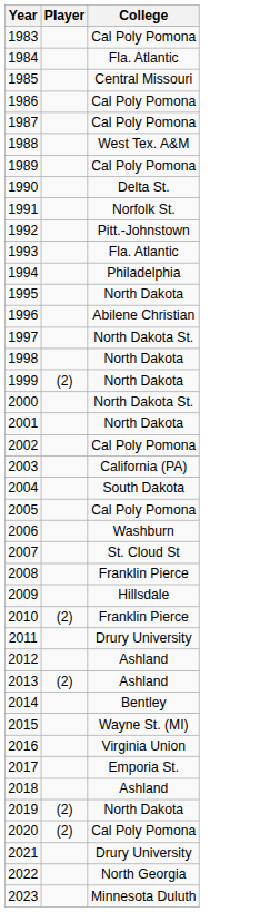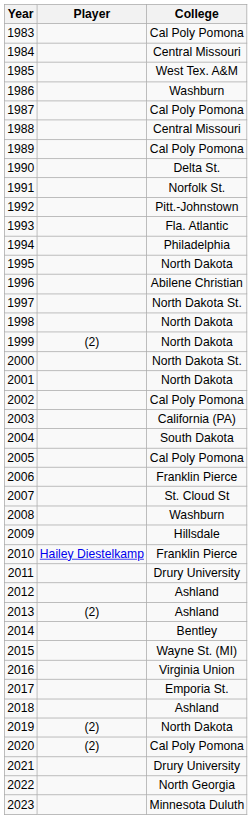 <table class="wikitable sortable" style="text-align:center">
 <tr>
 <th>Year</th>
 <th>Player</th>
 <th>College</th>
 </tr>
 <tr>
 <td>1983</td>
 <td></td>
 <td>Cal Poly Pomona</td>
 </tr>
 <tr>
 <td>1984</td>
 <td></td>
-<td>Fla. Atlantic</td>
+<td>Central Missouri</td>
 </tr>
 <tr>
 <td>1985</td>
 <td></td>
-<td>Central Missouri</td>
+<td>West Tex. A&M</td>
 </tr>
 <tr>
 <td>1986</td>
 <td></td>
-<td>Cal Poly Pomona</td>
+<td>Washburn</td>
 </tr>
 <tr>
 <td>1987</td>
 <td></td>
 <td>Cal Poly Pomona</td>
 </tr>
 <tr>
 <td>1988</td>
 <td></td>
-<td>West Tex. A&M</td>
+<td>Central Missouri</td>
 </tr>
 <tr>
 <td>1989</td>
 <td></td>
 <td>Cal Poly Pomona</td>
 </tr>
 <tr>
 <td>1990</td>
 <td></td>
 <td>Delta St.</td>
 </tr>
 <tr>
 <td>1991</td>
 <td></td>
 <td>Norfolk St.</td>
 </tr>
 <tr>
 <td>1992</td>
 <td></td>
 <td>Pitt.-Johnstown</td>
 </tr>
 <tr>
 <td>1993</td>
 <td></td>
 <td>Fla. Atlantic</td>
 </tr>
 <tr>
 <td>1994</td>
 <td></td>
 <td>Philadelphia</td>
 </tr>
 <tr>
 <td>1995</td>
 <td></td>
 <td>North Dakota</td>
 </tr>
 <tr>
 <td>1996</td>
 <td></td>
 <td>Abilene Christian</td>
 </tr>
 <tr>
 <td>1997</td>
 <td></td>
 <td>North Dakota St.</td>
 </tr>
 <tr>
 <td>1998</td>
 <td></td>
 <td>North Dakota</td>
 </tr>
 <tr>
 <td>1999</td>
 <td> (2)</td>
 <td>North Dakota</td>
 </tr>
 <tr>
 <td>2000</td>
 <td></td>
 <td>North Dakota St.</td>
 </tr>
 <tr>
 <td>2001</td>
 <td></td>
 <td>North Dakota</td>
 </tr>
 <tr>
 <td>2002</td>
 <td></td>
 <td>Cal Poly Pomona</td>
 </tr>
 <tr>
 <td>2003</td>
 <td></td>
 <td>California (PA)</td>
 </tr>
 <tr>
 <td>2004</td>
 <td></td>
 <td>South Dakota</td>
 </tr>
 <tr>
 <td>2005</td>
 <td></td>
 <td>Cal Poly Pomona</td>
 </tr>
 <tr>
 <td>2006</td>
 <td></td>
-<td>Washburn</td>
+<td>Franklin Pierce</td>
 </tr>
 <tr>
 <td>2007</td>
 <td></td>
 <td>St. Cloud St</td>
 </tr>
 <tr>
 <td>2008</td>
 <td></td>
-<td>Franklin Pierce</td>
+<td>Washburn</td>
 </tr>
 <tr>
 <td>2009</td>
 <td></td>
 <td>Hillsdale</td>
 </tr>
 <tr>
 <td>2010</td>
-<td> (2)</td>
+<td><a href='#'>Hailey Diestelkamp</a></td>
 <td>Franklin Pierce</td>
 </tr>
 <tr>
 <td>2011</td>
 <td></td>
 <td>Drury University</td>
 </tr>
 <tr>
 <td>2012</td>
 <td></td>
 <td>Ashland</td>
 </tr>
 <tr>
 <td>2013</td>
 <td> (2)</td>
 <td>Ashland</td>
 </tr>
 <tr>
 <td>2014</td>
 <td></td>
 <td>Bentley</td>
 </tr>
 <tr>
 <td>2015</td>
 <td></td>
 <td>Wayne St. (MI)</td>
 </tr>
 <tr>
 <td>2016</td>
 <td></td>
 <td>Virginia Union</td>
 </tr>
 <tr>
 <td>2017</td>
 <td></td>
 <td>Emporia St.</td>
 </tr>
 <tr>
 <td>2018</td>
 <td></td>
 <td>Ashland</td>
 </tr>
 <tr>
 <td>2019</td>
 <td> (2)</td>
 <td>North Dakota</td>
 </tr>
 <tr>
 <td>2020</td>
 <td> (2)</td>
 <td>Cal Poly Pomona</td>
 </tr>
 <tr>
 <td>2021</td>
 <td></td>
 <td>Drury University</td>
 </tr>
 <tr>
 <td>2022</td>
 <td></td>
 <td>North Georgia</td>
 </tr>
 <tr>
 <td>2023</td>
 <td></td>
 <td>Minnesota Duluth</td>
 </tr>
 </table>
